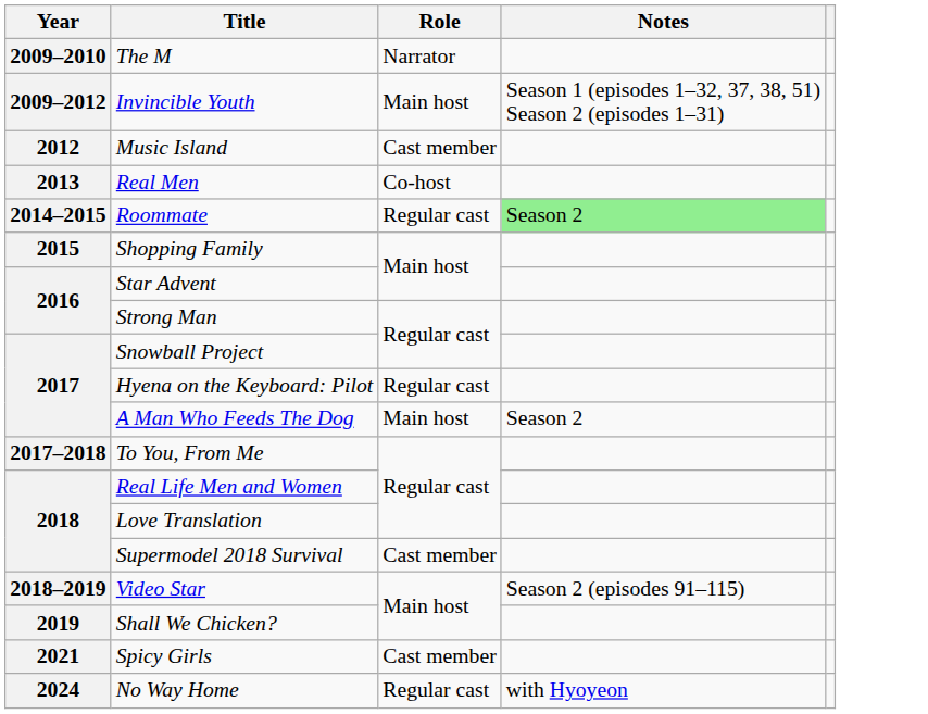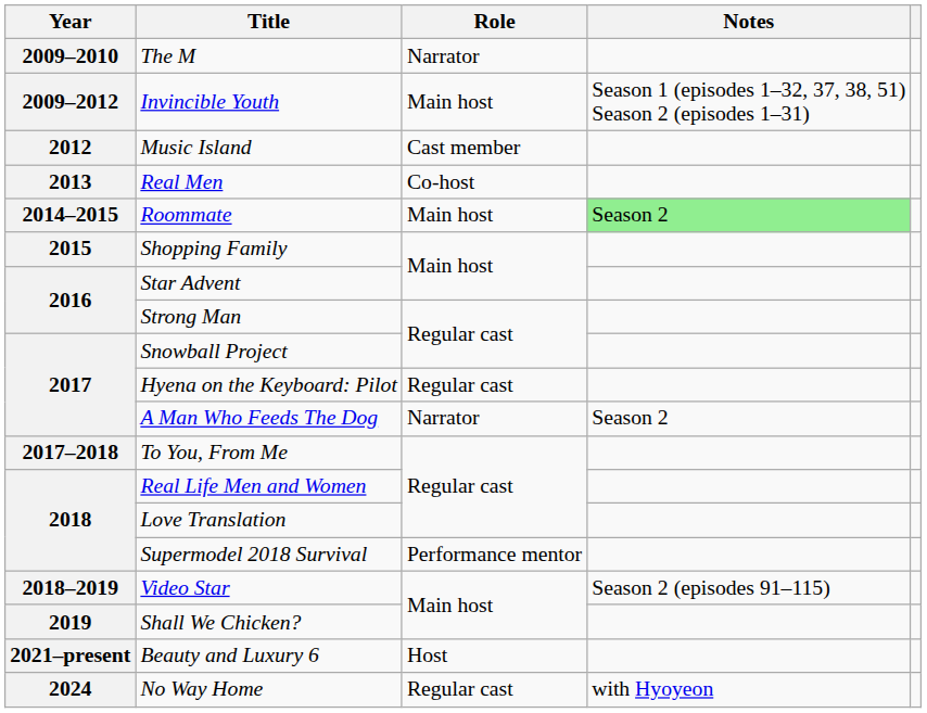 <table class="wikitable plainrowheaders sortable">
 <tr>
 <th scope="col">Year</th>
 <th scope="col">Title</th>
 <th scope="col">Role</th>
 <th scope="col">Notes</th>
 <th scope="col" class="unsortable"></th>
 </tr>
 <tr>
 <th scope="row">2009–2010</th>
 <td><em>The M</em></td>
 <td>Narrator</td>
 <td></td>
 <td style="text-align:center"></td>
 </tr>
 <tr>
 <th scope="row">2009–2012</th>
 <td><em><a href='#'>Invincible Youth</a></em></td>
 <td>Main host</td>
 <td>Season 1 (episodes 1–32, 37, 38, 51)<br>Season 2 (episodes 1–31)</td>
 <td style="text-align:center"></td>
 </tr>
 <tr>
 <th scope="row">2012</th>
 <td><em>Music Island</em></td>
 <td>Cast member</td>
 <td></td>
 <td style="text-align:center"></td>
 </tr>
 <tr>
 <th scope="row">2013</th>
 <td><em><a href='#'>Real Men</a></em></td>
 <td>Co-host</td>
 <td></td>
 <td style="text-align:center"></td>
 </tr>
 <tr>
 <th scope="row">2014–2015</th>
 <td><em><a href='#'>Roommate</a></em></td>
-<td>Regular cast</td>
+<td>Main host</td>
 <td style="background: lightgreen;">Season 2</td>
 <td style="text-align:center"></td>
 </tr>
 <tr>
 <th scope="row">2015</th>
 <td><em>Shopping Family</em></td>
 <td rowspan="2">Main host</td>
 <td></td>
 <td style="text-align:center"></td>
 </tr>
 <tr>
 <th scope="row" rowspan="2">2016</th>
 <td><em>Star Advent</em></td>
 <td></td>
 <td style="text-align:center"></td>
 </tr>
 <tr>
 <td><em>Strong Man</em></td>
 <td rowspan="2">Regular cast</td>
 <td></td>
 <td style="text-align:center"></td>
 </tr>
 <tr>
 <th scope="row" rowspan="3">2017</th>
 <td><em>Snowball Project</em></td>
 <td></td>
 <td style="text-align:center"></td>
 </tr>
 <tr>
 <td><em>Hyena on the Keyboard: Pilot</em></td>
 <td>Regular cast</td>
 <td></td>
 <td style="text-align:center"></td>
 </tr>
 <tr>
 <td><em><a href='#'>A Man Who Feeds The Dog</a></em></td>
-<td>Main host</td>
+<td>Narrator</td>
 <td>Season 2</td>
 <td style="text-align:center"></td>
 </tr>
 <tr>
 <th scope="row">2017–2018</th>
 <td><em>To You, From Me</em></td>
 <td rowspan="3">Regular cast</td>
 <td></td>
 <td style="text-align:center"></td>
 </tr>
 <tr>
 <th scope="row" rowspan="3">2018</th>
 <td><em><a href='#'>Real Life Men and Women</a></em></td>
 <td></td>
 <td style="text-align:center"></td>
 </tr>
 <tr>
 <td><em>Love Translation</em></td>
 <td></td>
 <td style="text-align:center"></td>
 </tr>
 <tr>
 <td><em>Supermodel 2018 Survival</em></td>
-<td>Cast member</td>
+<td>Performance mentor</td>
 <td></td>
 <td style="text-align:center"></td>
 </tr>
 <tr>
 <th scope="row">2018–2019</th>
 <td><em><a href='#'>Video Star</a></em></td>
 <td rowspan="2">Main host</td>
 <td>Season 2 (episodes 91–115)</td>
 <td style="text-align:center"></td>
 </tr>
 <tr>
 <th scope="row">2019</th>
 <td><em>Shall We Chicken?</em></td>
 <td></td>
 <td style="text-align:center"></td>
 </tr>
 <tr>
-<th scope="row">2021</th>
-<td><em>Spicy Girls</em></td>
-<td>Cast member</td>
+<th scope="row">2021–present</th>
+<td><em>Beauty and Luxury 6</em></td>
+<td>Host</td>
 <td></td>
 <td style="text-align:center"></td>
 </tr>
 <tr>
 <th scope="row">2024</th>
 <td><em>No Way Home</em></td>
 <td>Regular cast</td>
 <td>with <a href='#'>Hyoyeon</a></td>
 <td style="text-align:center"></td>
 </tr>
 </table>
